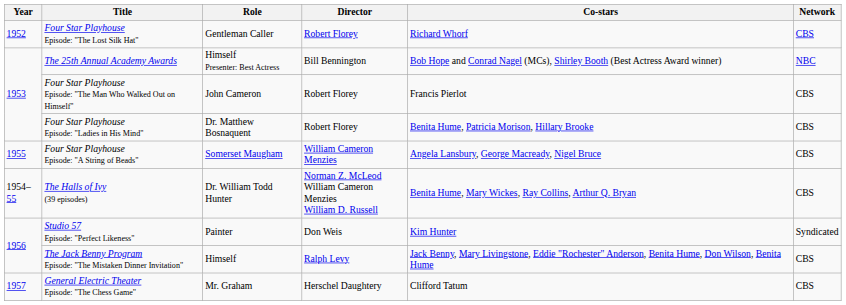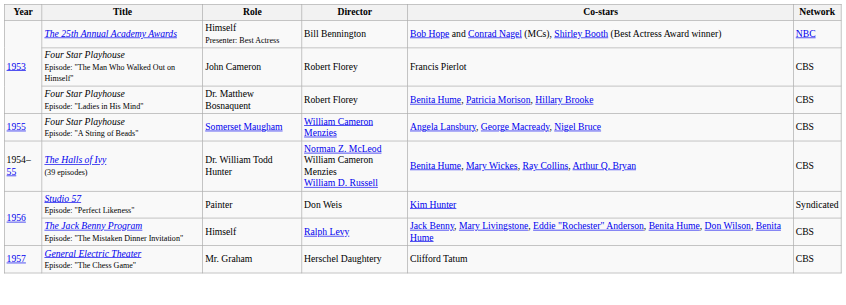 <table class="wikitable" style="font-size:90%;">
 <tr>
 <th>Year</th>
 <th>Title</th>
 <th>Role</th>
 <th>Director</th>
 <th>Co-stars</th>
 <th>Network</th>
-</tr>
-<tr>
-<td><a href='#'>1952</a></td>
-<td><em><a href='#'>Four Star Playhouse</a></em><br><small>Episode: "The Lost Silk Hat"</small></td>
-<td>Gentleman Caller</td>
-<td><a href='#'>Robert Florey</a></td>
-<td><a href='#'>Richard Whorf</a></td>
-<td><a href='#'>CBS</a></td>
 </tr>
 <tr>
 <td rowspan=3><a href='#'>1953</a></td>
 <td><em><a href='#'>The 25th Annual Academy Awards</a></em></td>
 <td>Himself<br><small>Presenter: Best Actress</small></td>
 <td>Bill Bennington</td>
 <td><a href='#'>Bob Hope</a> and <a href='#'>Conrad Nagel</a> (MCs), <a href='#'>Shirley Booth</a> (Best Actress Award winner)</td>
 <td><a href='#'>NBC</a></td>
 </tr>
 <tr>
 <td><em>Four Star Playhouse</em><br><small>Episode: "The Man Who Walked Out on Himself"</small></td>
 <td>John Cameron</td>
 <td>Robert Florey</td>
 <td>Francis Pierlot</td>
 <td>CBS</td>
 </tr>
 <tr>
 <td><em>Four Star Playhouse</em><br><small>Episode: "Ladies in His Mind"</small></td>
 <td>Dr. Matthew Bosnaquent</td>
 <td>Robert Florey</td>
 <td><a href='#'>Benita Hume</a>, <a href='#'>Patricia Morison</a>, <a href='#'>Hillary Brooke</a></td>
 <td>CBS</td>
 </tr>
 <tr>
 <td><a href='#'>1955</a></td>
 <td><em>Four Star Playhouse</em><br><small>Episode: "A String of Beads"</small></td>
 <td><a href='#'>Somerset Maugham</a></td>
 <td><a href='#'>William Cameron Menzies</a></td>
 <td><a href='#'>Angela Lansbury</a>, <a href='#'>George Macready</a>, <a href='#'>Nigel Bruce</a></td>
 <td>CBS</td>
 </tr>
 <tr>
 <td>1954–<a href='#'>55</a></td>
 <td><em><a href='#'>The Halls of Ivy</a></em><br><small>(39 episodes)</small></td>
 <td>Dr. William Todd Hunter</td>
 <td><a href='#'>Norman Z. McLeod</a><br>William Cameron Menzies<br><a href='#'>William D. Russell</a></td>
 <td><a href='#'>Benita Hume</a>, <a href='#'>Mary Wickes</a>, <a href='#'>Ray Collins</a>, <a href='#'>Arthur Q. Bryan</a></td>
 <td>CBS</td>
 </tr>
 <tr>
 <td rowspan=2><a href='#'>1956</a></td>
 <td><em><a href='#'>Studio 57</a></em><br><small>Episode: "Perfect Likeness"</small></td>
 <td>Painter</td>
 <td>Don Weis</td>
 <td><a href='#'>Kim Hunter</a></td>
 <td>Syndicated</td>
 </tr>
 <tr>
 <td><em><a href='#'>The Jack Benny Program</a></em><br><small>Episode: "The Mistaken Dinner Invitation"</small></td>
 <td>Himself</td>
 <td><a href='#'>Ralph Levy</a></td>
 <td><a href='#'>Jack Benny</a>, <a href='#'>Mary Livingstone</a>, <a href='#'>Eddie "Rochester" Anderson</a>, <a href='#'>Benita Hume</a>, <a href='#'>Don Wilson</a>, <a href='#'>Benita Hume</a></td>
 <td>CBS</td>
 </tr>
 <tr>
 <td><a href='#'>1957</a></td>
 <td><em><a href='#'>General Electric Theater</a></em><br><small>Episode: "The Chess Game"</small></td>
 <td>Mr. Graham</td>
 <td>Herschel Daughtery</td>
 <td>Clifford Tatum</td>
 <td>CBS</td>
 </tr>
 </table>
